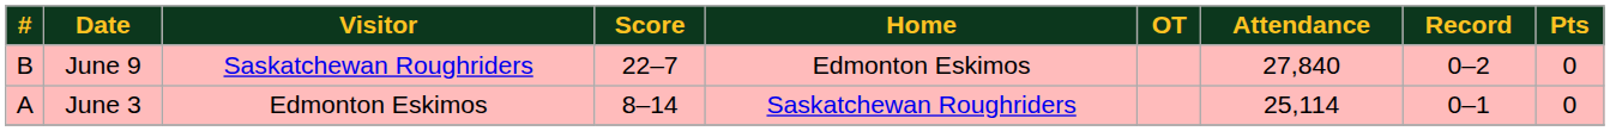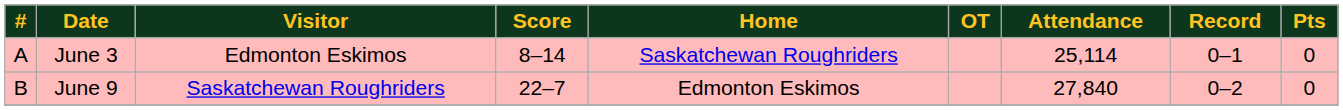 <table class="wikitable" width="80%">
 <tr align="center" style="background:#0C371D;color:#ffc322;">
 <td><strong>#</strong></td>
 <td><strong>Date</strong></td>
 <td><strong>Visitor</strong></td>
 <td><strong>Score</strong></td>
 <td><strong>Home</strong></td>
 <td><strong>OT</strong></td>
 <td><strong>Attendance</strong></td>
 <td><strong>Record</strong></td>
 <td><strong>Pts</strong></td>
 </tr>
 <tr align="center" bgcolor="#ffbbbb">
+<td>A</td>
+<td>June 3</td>
+<td>Edmonton Eskimos</td>
+<td>8–14</td>
+<td><a href='#'>Saskatchewan Roughriders</a></td>
+<td></td>
+<td>25,114</td>
+<td>0–1</td>
+<td>0</td>
+</tr>
+<tr align="center" bgcolor="#ffbbbb">
 <td>B</td>
 <td>June 9</td>
 <td><a href='#'>Saskatchewan Roughriders</a></td>
 <td>22–7</td>
 <td>Edmonton Eskimos</td>
 <td></td>
 <td>27,840</td>
 <td>0–2</td>
 <td>0</td>
 </tr>
-<tr align="center" bgcolor="#ffbbbb">
-<td>A</td>
-<td>June 3</td>
-<td>Edmonton Eskimos</td>
-<td>8–14</td>
-<td><a href='#'>Saskatchewan Roughriders</a></td>
-<td></td>
-<td>25,114</td>
-<td>0–1</td>
-<td>0</td>
-</tr>
 <tr>
 </tr>
 </table>
